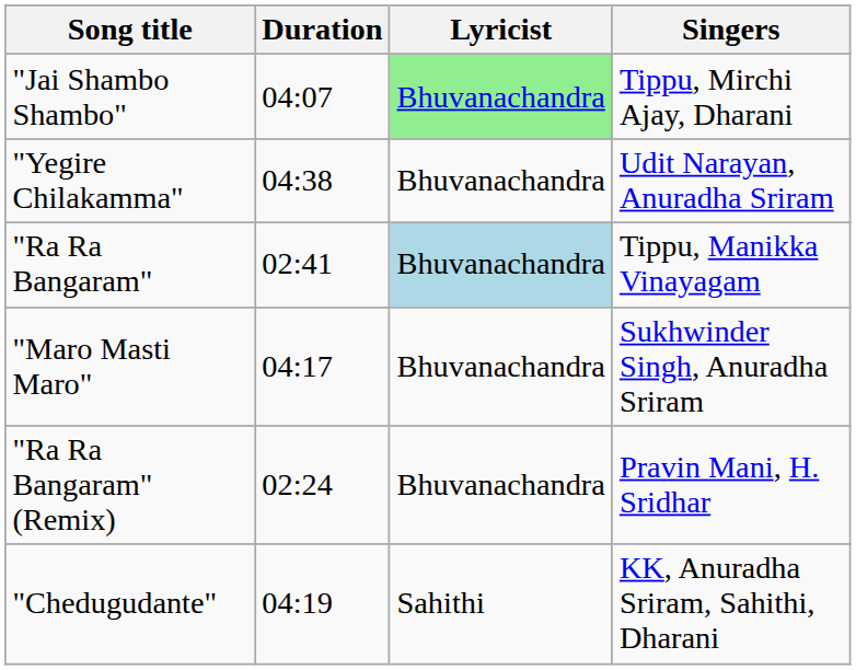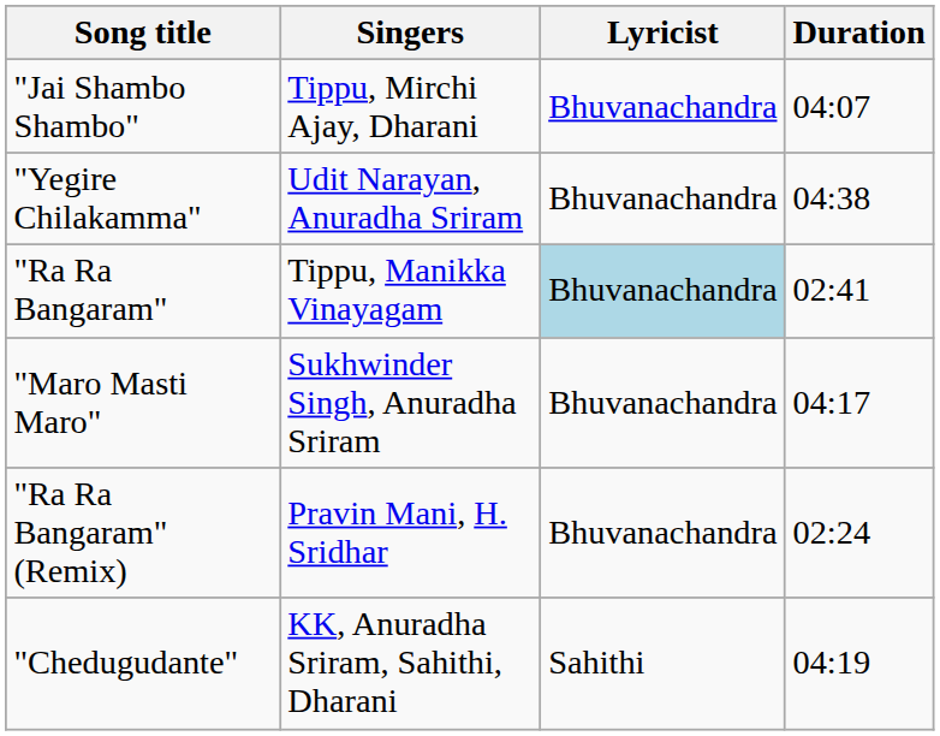 <table class="wikitable" style="width:70%;">
 <tr>
 <th>Song title</th>
+<th>Singers</th>
+<th>Lyricist</th>
 <th>Duration</th>
-<th>Lyricist</th>
-<th>Singers</th>
 </tr>
 <tr>
 <td>"Jai Shambo Shambo"</td>
+<td><a href='#'>Tippu</a>, Mirchi Ajay, Dharani</td>
+<td><a href='#'>Bhuvanachandra</a></td>
 <td>04:07</td>
-<td style="background: lightgreen;"><a href='#'>Bhuvanachandra</a></td>
-<td><a href='#'>Tippu</a>, Mirchi Ajay, Dharani</td>
 </tr>
 <tr>
 <td>"Yegire Chilakamma"</td>
+<td><a href='#'>Udit Narayan</a>, <a href='#'>Anuradha Sriram</a></td>
+<td>Bhuvanachandra</td>
 <td>04:38</td>
-<td>Bhuvanachandra</td>
-<td><a href='#'>Udit Narayan</a>, <a href='#'>Anuradha Sriram</a></td>
 </tr>
 <tr>
 <td>"Ra Ra Bangaram"</td>
+<td>Tippu, <a href='#'>Manikka Vinayagam</a></td>
+<td style="background: lightblue;">Bhuvanachandra</td>
 <td>02:41</td>
-<td style="background: lightblue;">Bhuvanachandra</td>
-<td>Tippu, <a href='#'>Manikka Vinayagam</a></td>
 </tr>
 <tr>
 <td>"Maro Masti Maro"</td>
+<td><a href='#'>Sukhwinder Singh</a>, Anuradha Sriram</td>
+<td>Bhuvanachandra</td>
 <td>04:17</td>
-<td>Bhuvanachandra</td>
-<td><a href='#'>Sukhwinder Singh</a>, Anuradha Sriram</td>
 </tr>
 <tr>
 <td>"Ra Ra Bangaram" (Remix)</td>
+<td><a href='#'>Pravin Mani</a>, <a href='#'>H. Sridhar</a></td>
+<td>Bhuvanachandra</td>
 <td>02:24</td>
-<td>Bhuvanachandra</td>
-<td><a href='#'>Pravin Mani</a>, <a href='#'>H. Sridhar</a></td>
 </tr>
 <tr>
 <td>"Chedugudante"</td>
+<td><a href='#'>KK</a>, Anuradha Sriram, Sahithi, Dharani</td>
+<td>Sahithi</td>
 <td>04:19</td>
-<td>Sahithi</td>
-<td><a href='#'>KK</a>, Anuradha Sriram, Sahithi, Dharani</td>
 </tr>
 </table>
